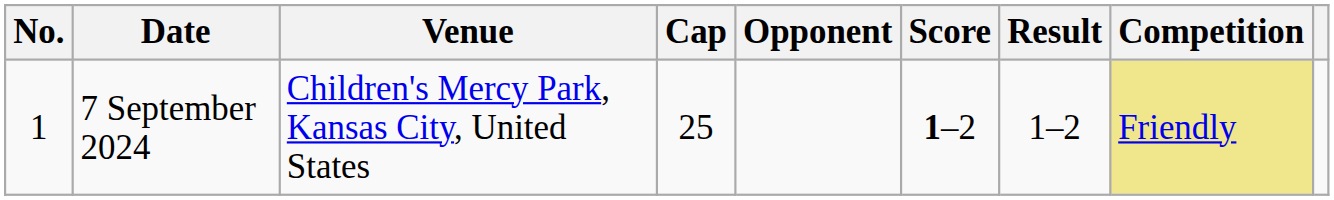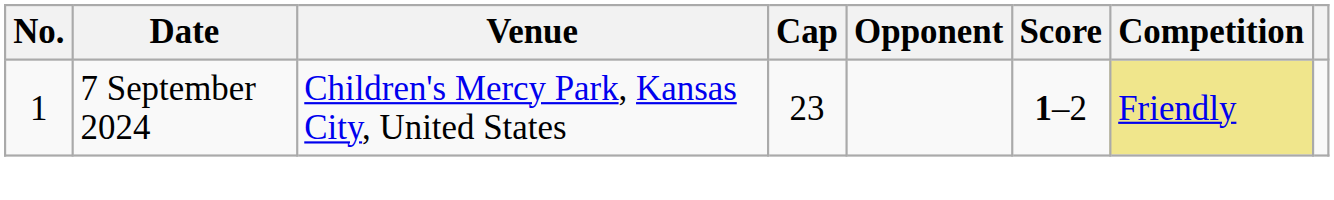 <table class="wikitable sortable">
 <tr>
 <th>No.</th>
 <th>Date</th>
 <th>Venue</th>
 <th>Cap</th>
 <th>Opponent</th>
 <th>Score</th>
-<th>Result</th>
 <th>Competition</th>
 <th></th>
 </tr>
 <tr>
 <td align="center">1</td>
 <td>7 September 2024</td>
 <td><a href='#'>Children's Mercy Park</a>, <a href='#'>Kansas City</a>, United States</td>
-<td align="center">25</td>
+<td align="center">23</td>
 <td></td>
 <td align="center"><strong>1</strong>–2</td>
-<td align="center">1–2</td>
 <td style="background: khaki;"><a href='#'>Friendly</a></td>
 <td align="center"></td>
 </tr>
 </table>
